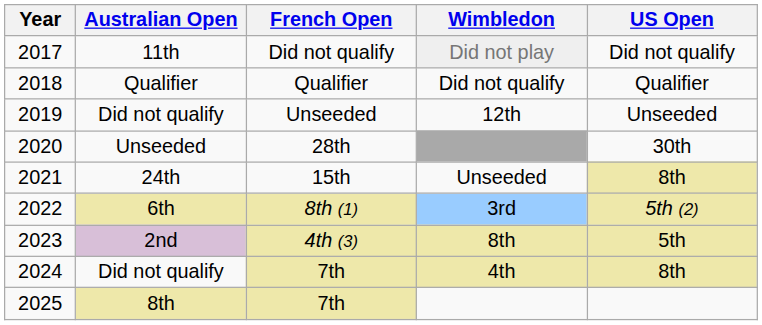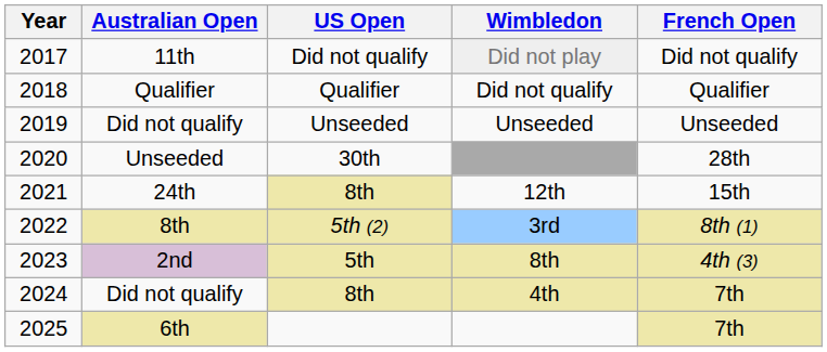 <table class="wikitable" style="text-align:center;">
 <tr>
 <th width="50">Year</th>
 <th width="130"><a href='#'>Australian Open</a></th>
+<th width="130"><a href='#'>US Open</a></th>
+<th width="130"><a href='#'>Wimbledon</a></th>
 <th width="130"><a href='#'>French Open</a></th>
-<th width="130"><a href='#'>Wimbledon</a></th>
-<th width="130"><a href='#'>US Open</a></th>
 </tr>
 <tr>
 <td>2017</td>
 <td>11th</td>
 <td>Did not qualify</td>
 <td style=color:#767676 bgcolor=efefef>Did not play</td>
 <td>Did not qualify</td>
 </tr>
 <tr>
 <td>2018</td>
 <td>Qualifier</td>
 <td>Qualifier</td>
 <td>Did not qualify</td>
 <td>Qualifier</td>
 </tr>
 <tr>
 <td>2019</td>
 <td>Did not qualify</td>
 <td>Unseeded</td>
-<td>12th</td>
+<td>Unseeded</td>
 <td>Unseeded</td>
 </tr>
 <tr>
 <td>2020</td>
 <td>Unseeded</td>
+<td>30th</td>
+<td bgcolor="darkgray"></td>
 <td>28th</td>
-<td bgcolor="darkgray"></td>
-<td>30th</td>
 </tr>
 <tr>
 <td>2021</td>
 <td>24th</td>
+<td bgcolor=eee8aa>8th</td>
+<td>12th</td>
 <td>15th</td>
-<td>Unseeded</td>
-<td bgcolor=eee8aa>8th</td>
 </tr>
 <tr>
 <td>2022</td>
-<td bgcolor=eee8aa>6th</td>
+<td bgcolor=eee8aa>8th</td>
+<td bgcolor=eee8aa><em>5th <small>(2)</small></em></td>
+<td bgcolor=99ccff>3rd</td>
 <td bgcolor=eee8aa><em>8th <small>(1)</small></em></td>
-<td bgcolor=99ccff>3rd</td>
-<td bgcolor=eee8aa><em>5th <small>(2)</small></em></td>
 </tr>
 <tr>
 <td>2023</td>
 <td bgcolor=thistle>2nd</td>
+<td bgcolor=eee8aa>5th</td>
+<td bgcolor=eee8aa>8th</td>
 <td bgcolor=eee8aa><em>4th <small>(3)</small></em></td>
-<td bgcolor=eee8aa>8th</td>
-<td bgcolor=eee8aa>5th</td>
 </tr>
 <tr>
 <td>2024</td>
 <td>Did not qualify</td>
+<td bgcolor=eee8aa>8th</td>
+<td bgcolor=eee8aa>4th</td>
 <td bgcolor=eee8aa>7th</td>
-<td bgcolor=eee8aa>4th</td>
-<td bgcolor=eee8aa>8th</td>
 </tr>
 <tr>
 <td>2025</td>
-<td bgcolor=eee8aa>8th</td>
-<td bgcolor=eee8aa>7th</td>
+<td bgcolor=eee8aa>6th</td>
 <td></td>
 <td></td>
+<td bgcolor=eee8aa>7th</td>
 </tr>
 </table>
